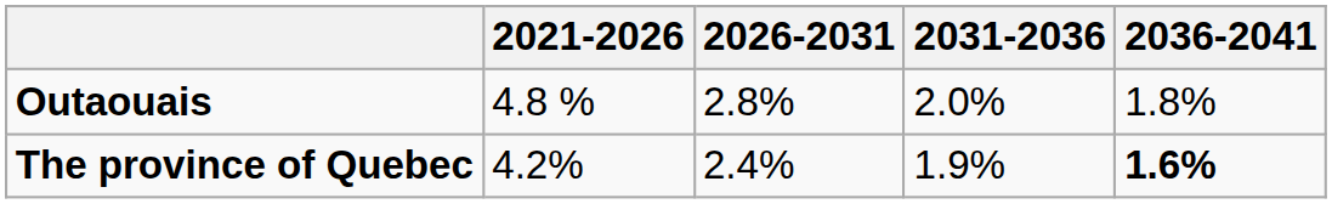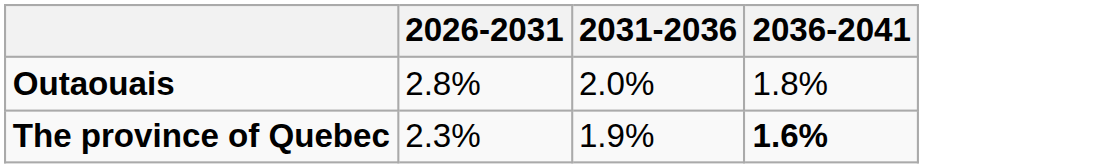 <table class="wikitable">
 <tr>
 <th></th>
-<th>2021-2026</th>
 <th>2026-2031</th>
 <th>2031-2036</th>
 <th>2036-2041</th>
 </tr>
 <tr>
 <td><strong>Outaouais</strong></td>
-<td>4.8 %</td>
 <td>2.8%</td>
 <td>2.0%</td>
 <td>1.8%</td>
 </tr>
 <tr>
 <td><strong>The province of Quebec</strong></td>
-<td>4.2%</td>
-<td>2.4%</td>
+<td>2.3%</td>
 <td>1.9%</td>
 <td><strong>1.6%</strong></td>
 </tr>
 </table>
